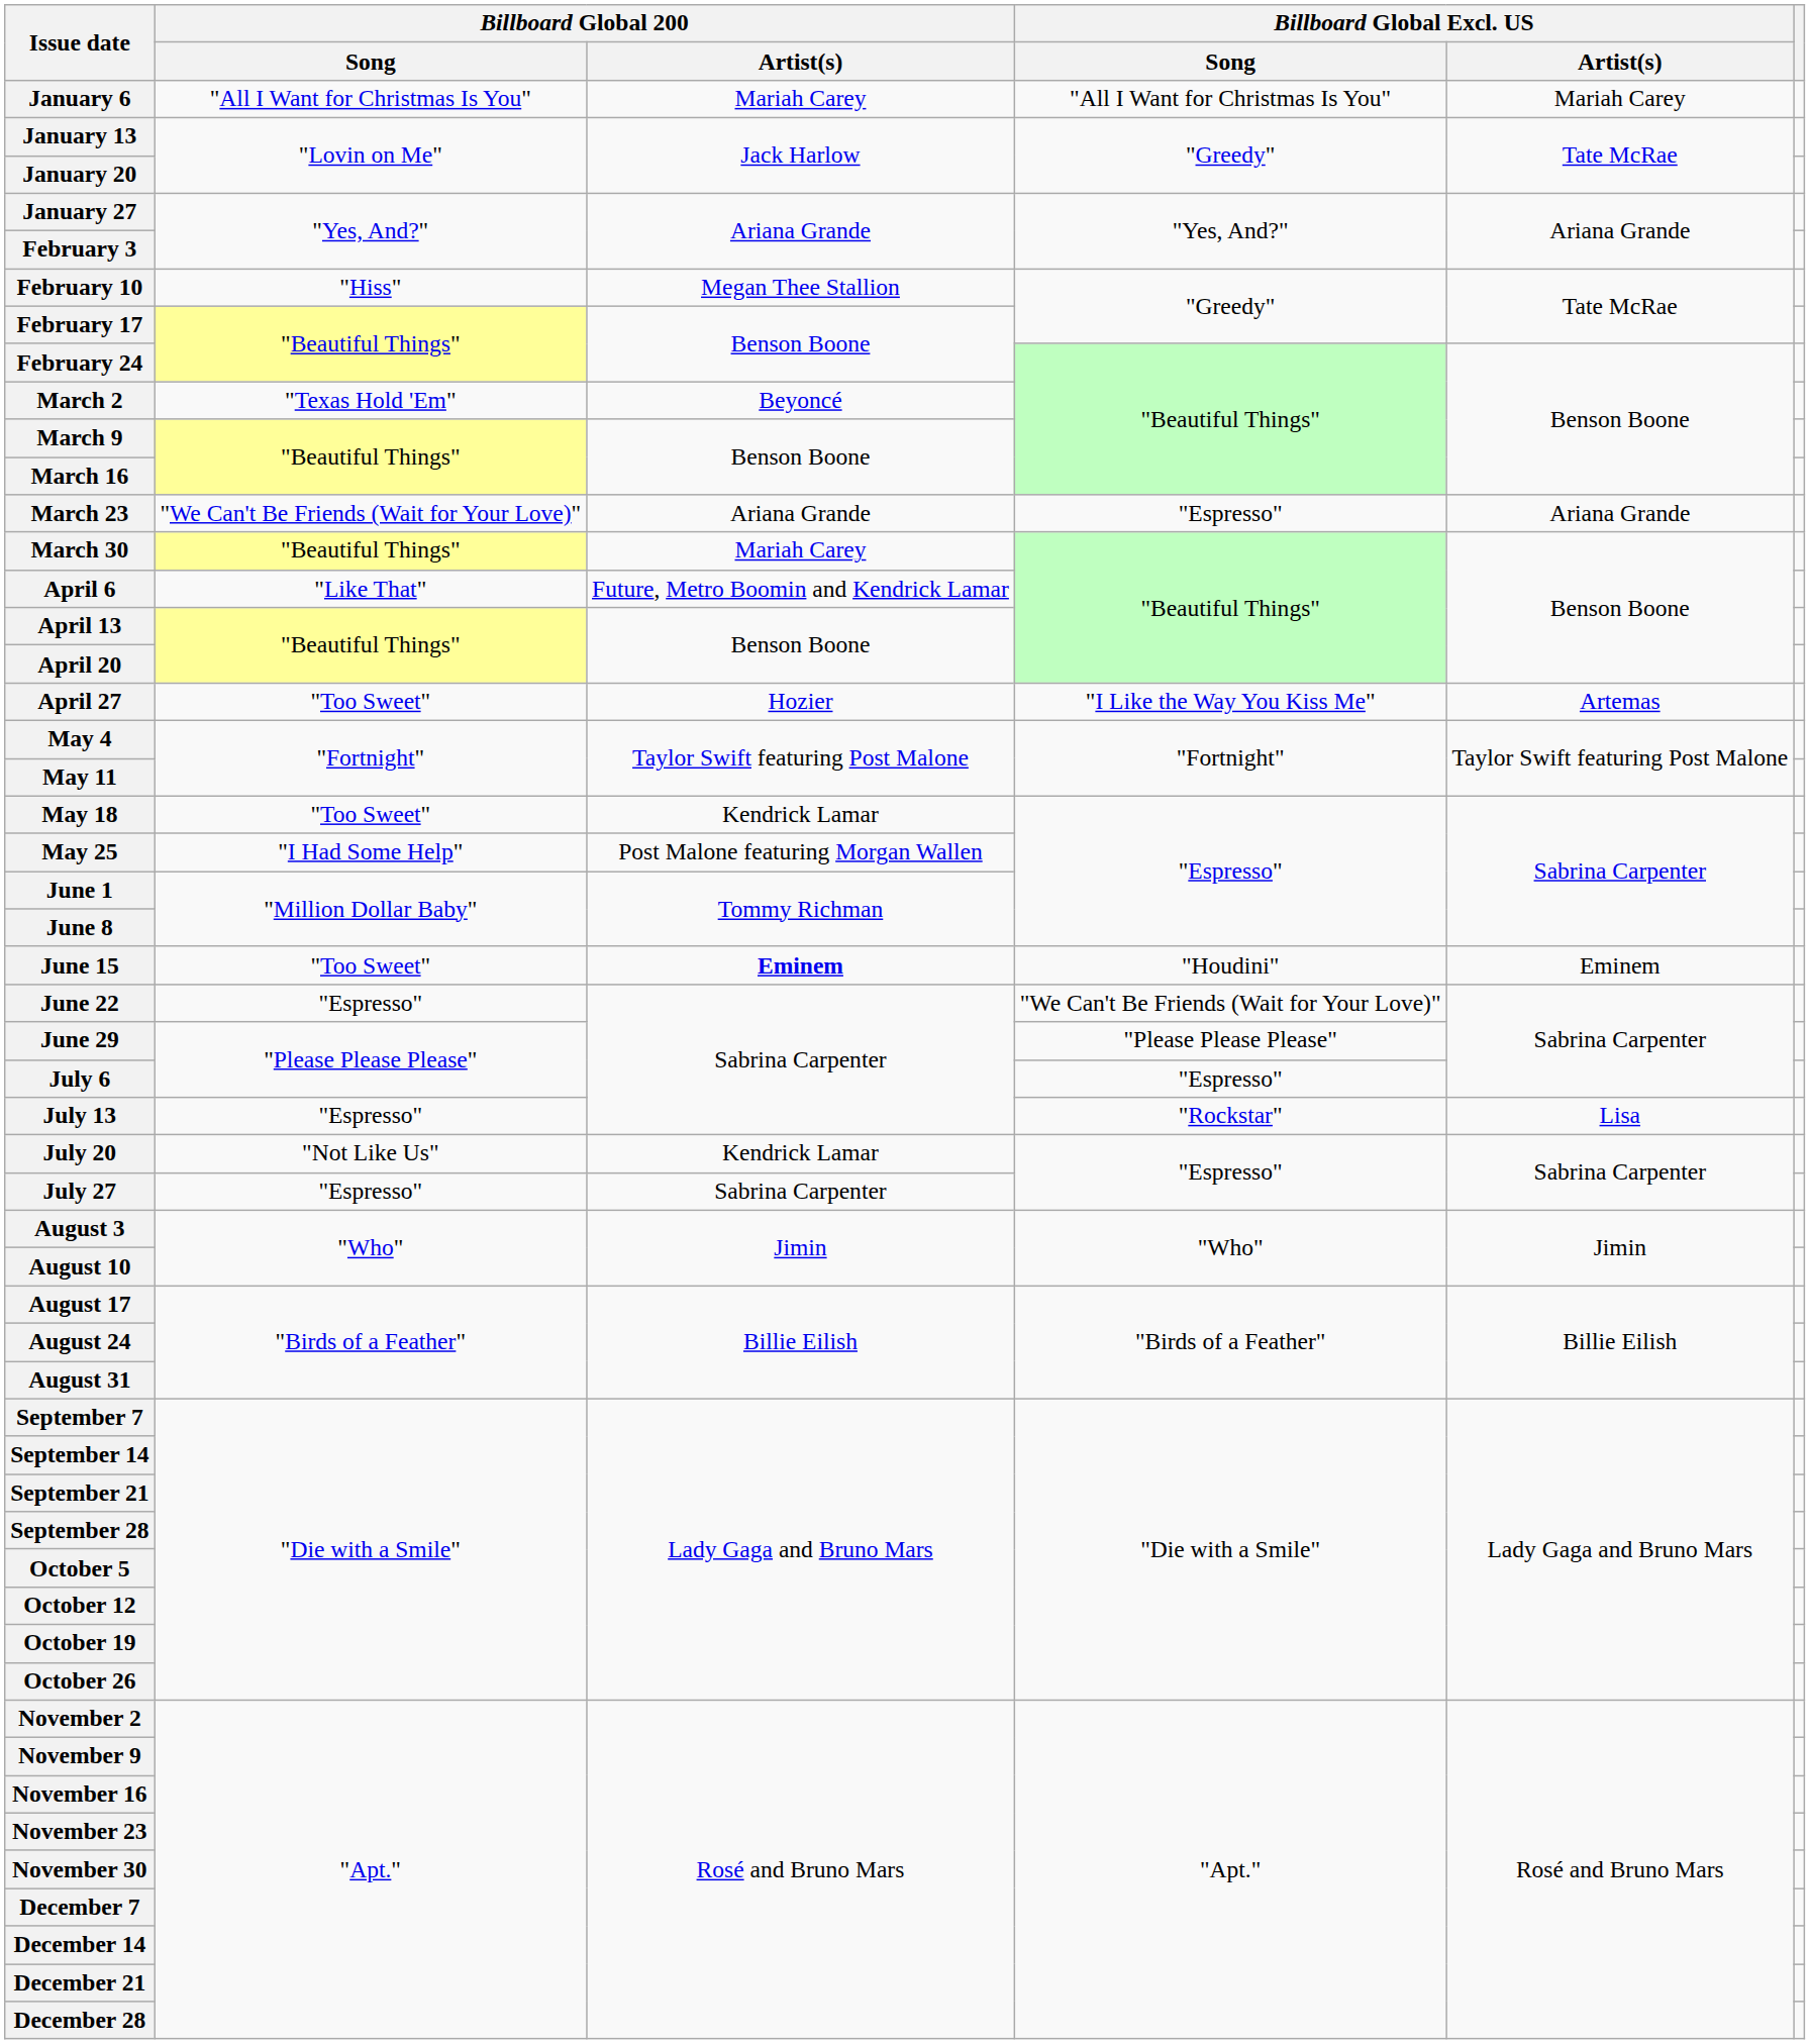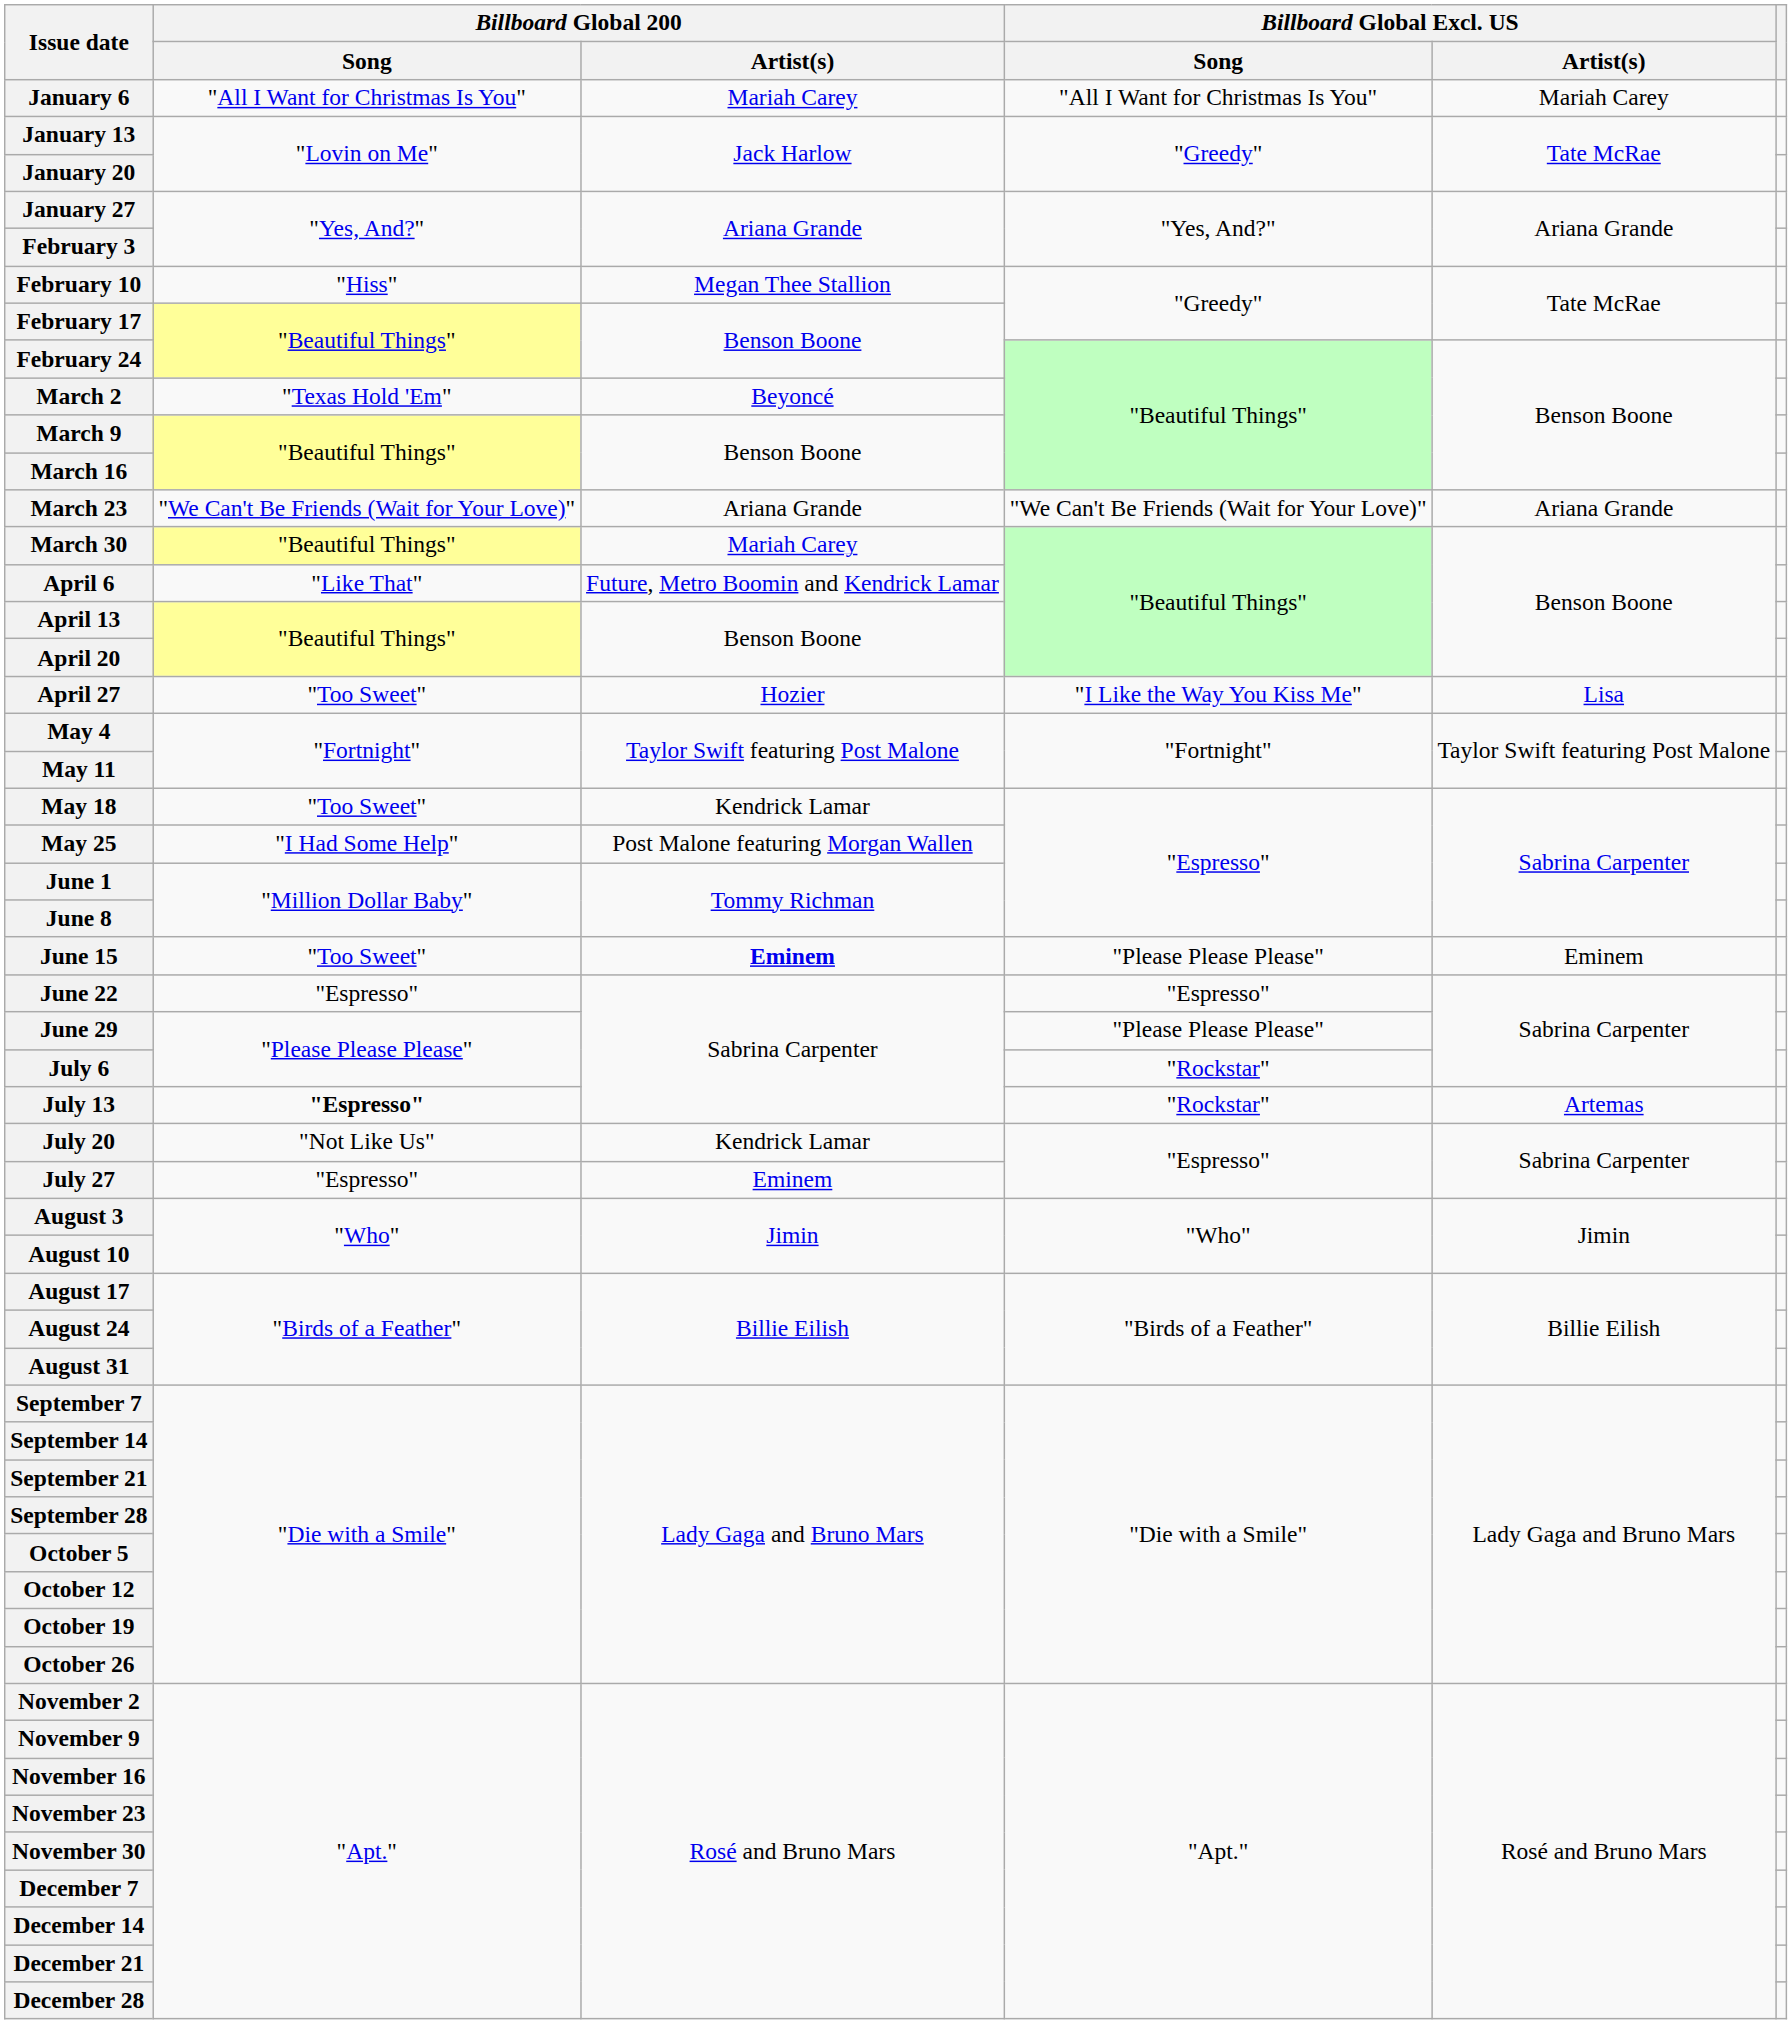 <table class="wikitable plainrowheaders sortable" style="text-align: center">
 <tr>
 <th rowspan="2">Issue date</th>
 <th colspan="2"><em>Billboard</em> Global 200</th>
 <th colspan="2"><em>Billboard</em> Global Excl. US</th>
 <th rowspan="2" class="unsortable"></th>
 </tr>
 <tr>
 <th>Song</th>
 <th>Artist(s)</th>
 <th>Song</th>
 <th>Artist(s)</th>
 </tr>
 <tr>
 <th scope="row">January 6</th>
 <td>"<a href='#'>All I Want for Christmas Is You</a>"</td>
 <td><a href='#'>Mariah Carey</a></td>
 <td>"All I Want for Christmas Is You"</td>
 <td>Mariah Carey</td>
 <td></td>
 </tr>
 <tr>
 <th scope="row">January 13</th>
 <td rowspan=2>"<a href='#'>Lovin on Me</a>"</td>
 <td rowspan=2><a href='#'>Jack Harlow</a></td>
 <td rowspan=2>"<a href='#'>Greedy</a>"</td>
 <td rowspan=2><a href='#'>Tate McRae</a></td>
 <td></td>
 </tr>
 <tr>
 <th scope="row">January 20</th>
 <td></td>
 </tr>
 <tr>
 <th scope="row">January 27</th>
 <td rowspan=2>"<a href='#'>Yes, And?</a>"</td>
 <td rowspan=2><a href='#'>Ariana Grande</a></td>
 <td rowspan=2>"Yes, And?"</td>
 <td rowspan=2>Ariana Grande</td>
 <td></td>
 </tr>
 <tr>
 <th scope="row">February 3</th>
 <td></td>
 </tr>
 <tr>
 <th scope="row">February 10</th>
 <td>"<a href='#'>Hiss</a>"</td>
 <td><a href='#'>Megan Thee Stallion</a></td>
 <td rowspan=2>"Greedy"</td>
 <td rowspan=2>Tate McRae</td>
 <td></td>
 </tr>
 <tr>
 <th scope="row">February 17</th>
 <td rowspan=2 bgcolor=#FFFF99>"<a href='#'>Beautiful Things</a>" </td>
 <td rowspan=2><a href='#'>Benson Boone</a></td>
 <td></td>
 </tr>
 <tr>
 <th scope="row">February 24</th>
 <td rowspan=4 bgcolor=#BFFFC0>"Beautiful Things" </td>
 <td rowspan=4>Benson Boone</td>
 <td></td>
 </tr>
 <tr>
 <th scope="row">March 2</th>
 <td>"<a href='#'>Texas Hold 'Em</a>"</td>
 <td><a href='#'>Beyoncé</a></td>
 <td></td>
 </tr>
 <tr>
 <th scope="row">March 9</th>
 <td rowspan=2 bgcolor=#FFFF99>"Beautiful Things" </td>
 <td rowspan=2>Benson Boone</td>
 <td></td>
 </tr>
 <tr>
 <th scope="row">March 16</th>
 <td></td>
 </tr>
 <tr>
 <th scope="row">March 23</th>
 <td>"<a href='#'>We Can't Be Friends (Wait for Your Love)</a>"</td>
 <td>Ariana Grande</td>
-<td>"Espresso"</td>
+<td>"We Can't Be Friends (Wait for Your Love)"</td>
 <td>Ariana Grande</td>
 <td></td>
 </tr>
 <tr>
 <th scope="row">March 30</th>
 <td bgcolor=#FFFF99>"Beautiful Things" </td>
 <td><a href='#'>Mariah Carey</a></td>
 <td rowspan=4 bgcolor=#BFFFC0>"Beautiful Things" </td>
 <td rowspan=4>Benson Boone</td>
 <td></td>
 </tr>
 <tr>
 <th scope="row">April 6</th>
 <td>"<a href='#'>Like That</a>"</td>
 <td><a href='#'>Future</a>, <a href='#'>Metro Boomin</a> and <a href='#'>Kendrick Lamar</a></td>
 <td></td>
 </tr>
 <tr>
 <th scope="row">April 13</th>
 <td rowspan=2 bgcolor=#FFFF99>"Beautiful Things" </td>
 <td rowspan=2>Benson Boone</td>
 <td></td>
 </tr>
 <tr>
 <th scope="row">April 20</th>
 <td></td>
 </tr>
 <tr>
 <th scope="row">April 27</th>
 <td>"<a href='#'>Too Sweet</a>"</td>
 <td><a href='#'>Hozier</a></td>
 <td>"<a href='#'>I Like the Way You Kiss Me</a>"</td>
-<td><a href='#'>Artemas</a></td>
+<td><a href='#'>Lisa</a></td>
 <td></td>
 </tr>
 <tr>
 <th scope="row">May 4</th>
 <td rowspan=2>"<a href='#'>Fortnight</a>"</td>
 <td rowspan=2><a href='#'>Taylor Swift</a> featuring <a href='#'>Post Malone</a></td>
 <td rowspan=2>"Fortnight"</td>
 <td rowspan=2>Taylor Swift featuring Post Malone</td>
 <td></td>
 </tr>
 <tr>
 <th scope="row">May 11</th>
 <td></td>
 </tr>
 <tr>
 <th scope="row">May 18</th>
 <td>"<a href='#'>Too Sweet</a>"</td>
 <td>Kendrick Lamar</td>
 <td rowspan=4>"<a href='#'>Espresso</a>"</td>
 <td rowspan=4><a href='#'>Sabrina Carpenter</a></td>
 <td></td>
 </tr>
 <tr>
 <th scope="row">May 25</th>
 <td>"<a href='#'>I Had Some Help</a>"</td>
 <td>Post Malone featuring <a href='#'>Morgan Wallen</a></td>
 <td></td>
 </tr>
 <tr>
 <th scope="row">June 1</th>
 <td rowspan=2>"<a href='#'>Million Dollar Baby</a>"</td>
 <td rowspan=2><a href='#'>Tommy Richman</a></td>
 <td></td>
 </tr>
 <tr>
 <th scope="row">June 8</th>
 <td></td>
 </tr>
 <tr>
 <th scope="row">June 15</th>
 <td>"<a href='#'>Too Sweet</a>"</td>
 <td><strong><a href='#'>Eminem</a></strong></td>
-<td>"Houdini"</td>
+<td>"Please Please Please"</td>
 <td>Eminem</td>
 <td></td>
 </tr>
 <tr>
 <th scope="row">June 22</th>
 <td>"Espresso"</td>
 <td rowspan=4>Sabrina Carpenter</td>
-<td>"We Can't Be Friends (Wait for Your Love)"</td>
+<td>"Espresso"</td>
 <td rowspan=3>Sabrina Carpenter</td>
 <td></td>
 </tr>
 <tr>
 <th scope="row">June 29</th>
 <td rowspan=2>"<a href='#'>Please Please Please</a>"</td>
 <td>"Please Please Please"</td>
 <td></td>
 </tr>
 <tr>
 <th scope="row">July 6</th>
-<td>"Espresso"</td>
+<td>"<a href='#'>Rockstar</a>"</td>
 <td></td>
 </tr>
 <tr>
 <th scope="row">July 13</th>
-<td>"Espresso"</td>
+<td><strong>"Espresso"</strong></td>
 <td>"<a href='#'>Rockstar</a>"</td>
-<td><a href='#'>Lisa</a></td>
+<td><a href='#'>Artemas</a></td>
 <td></td>
 </tr>
 <tr>
 <th scope="row">July 20</th>
 <td>"Not Like Us"</td>
 <td>Kendrick Lamar</td>
 <td rowspan=2>"Espresso"</td>
 <td rowspan=2>Sabrina Carpenter</td>
 <td></td>
 </tr>
 <tr>
 <th scope="row">July 27</th>
 <td>"Espresso"</td>
-<td>Sabrina Carpenter</td>
+<td><a href='#'>Eminem</a></td>
 <td></td>
 </tr>
 <tr>
 <th scope="row">August 3</th>
 <td rowspan=2>"<a href='#'>Who</a>"</td>
 <td rowspan=2><a href='#'>Jimin</a></td>
 <td rowspan=2>"Who"</td>
 <td rowspan=2>Jimin</td>
 <td></td>
 </tr>
 <tr>
 <th scope="row">August 10</th>
 <td></td>
 </tr>
 <tr>
 <th scope="row">August 17</th>
 <td rowspan=3>"<a href='#'>Birds of a Feather</a>"</td>
 <td rowspan=3><a href='#'>Billie Eilish</a></td>
 <td rowspan=3>"Birds of a Feather"</td>
 <td rowspan=3>Billie Eilish</td>
 <td></td>
 </tr>
 <tr>
 <th scope="row">August 24</th>
 <td></td>
 </tr>
 <tr>
 <th scope="row">August 31</th>
 <td></td>
 </tr>
 <tr>
 <th scope="row">September 7</th>
 <td rowspan=8>"<a href='#'>Die with a Smile</a>"</td>
 <td rowspan=8><a href='#'>Lady Gaga</a> and <a href='#'>Bruno Mars</a></td>
 <td rowspan=8>"Die with a Smile"</td>
 <td rowspan=8>Lady Gaga and Bruno Mars</td>
 <td></td>
 </tr>
 <tr>
 <th scope="row">September 14</th>
 <td></td>
 </tr>
 <tr>
 <th scope="row">September 21</th>
 <td></td>
 </tr>
 <tr>
 <th scope="row">September 28</th>
 <td></td>
 </tr>
 <tr>
 <th scope="row">October 5</th>
 <td></td>
 </tr>
 <tr>
 <th scope="row">October 12</th>
 <td></td>
 </tr>
 <tr>
 <th scope="row">October 19</th>
 <td></td>
 </tr>
 <tr>
 <th scope="row">October 26</th>
 <td></td>
 </tr>
 <tr>
 <th scope="row">November 2</th>
 <td rowspan="9">"<a href='#'>Apt.</a>"</td>
 <td rowspan="9"><a href='#'>Rosé</a> and Bruno Mars</td>
 <td rowspan="9">"Apt."</td>
 <td rowspan="9">Rosé and Bruno Mars</td>
 <td></td>
 </tr>
 <tr>
 <th scope="row">November 9</th>
 <td></td>
 </tr>
 <tr>
 <th scope="row">November 16</th>
 <td></td>
 </tr>
 <tr>
 <th scope="row">November 23</th>
 <td></td>
 </tr>
 <tr>
 <th scope="row">November 30</th>
 <td></td>
 </tr>
 <tr>
 <th scope="row">December 7</th>
 <td></td>
 </tr>
 <tr>
 <th scope="row">December 14</th>
 <td></td>
 </tr>
 <tr>
 <th scope="row">December 21</th>
 <td></td>
 </tr>
 <tr>
 <th scope="row">December 28</th>
 <td></td>
 </tr>
 </table>
